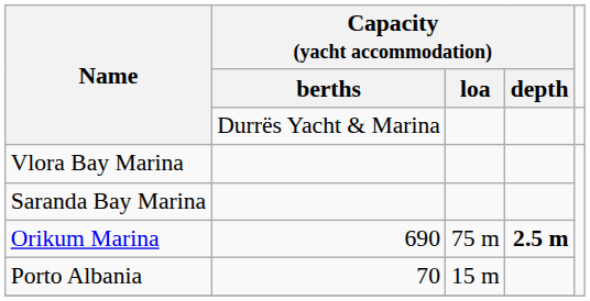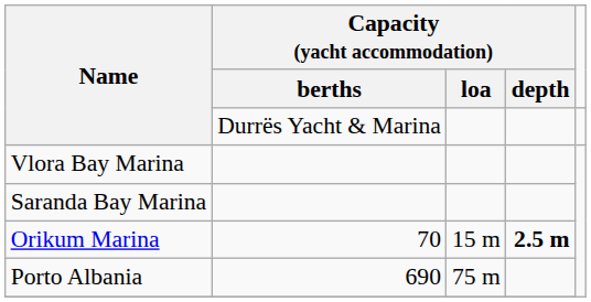 <table class="wikitable sortable">
 <tr>
 <th rowspan="3">Name</th>
 <th ! colspan="3">Capacity <br><small>(yacht accommodation)</small></th>
 </tr>
 <tr>
 <th>berths</th>
 <th>loa</th>
 <th>depth</th>
 </tr>
 <tr>
 <td>Durrës Yacht & Marina</td>
 <td align=right></td>
 <td align=right></td>
 <td align=right></td>
 </tr>
 <tr>
 <td>Vlora Bay Marina</td>
 <td align=right></td>
 <td align=right></td>
 <td align=right></td>
 </tr>
 <tr>
 <td>Saranda Bay Marina</td>
 <td align=right></td>
 <td align=right></td>
 <td align=right></td>
 </tr>
 <tr>
 <td><a href='#'>Orikum Marina</a></td>
-<td align=right>690</td>
-<td align=right>75 m</td>
+<td align=right>70</td>
+<td align=right>15 m</td>
 <td align=right><strong>2.5 m</strong></td>
 </tr>
 <tr>
 <td>Porto Albania</td>
-<td align=right>70</td>
-<td align=right>15 m</td>
+<td align=right>690</td>
+<td align=right>75 m</td>
 <td align=right></td>
 </tr>
 <tr>
 </tr>
 </table>
